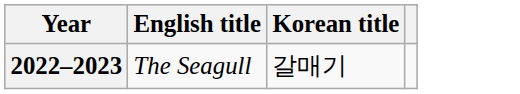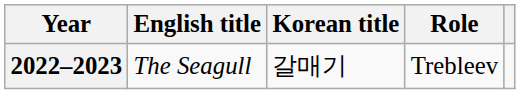 <table class="wikitable plainrowheaders">
 <tr>
 <th scope="col">Year</th>
 <th scope="col">English title</th>
 <th scope="col">Korean title</th>
+<th scope="col">Role</th>
 <th scope="col" class="unsortable"></th>
 </tr>
 <tr>
 <th scope="row">2022–2023</th>
 <td><em>The Seagull</em></td>
 <td>갈매기</td>
+<td>Trebleev</td>
 <td></td>
 </tr>
 </table>
